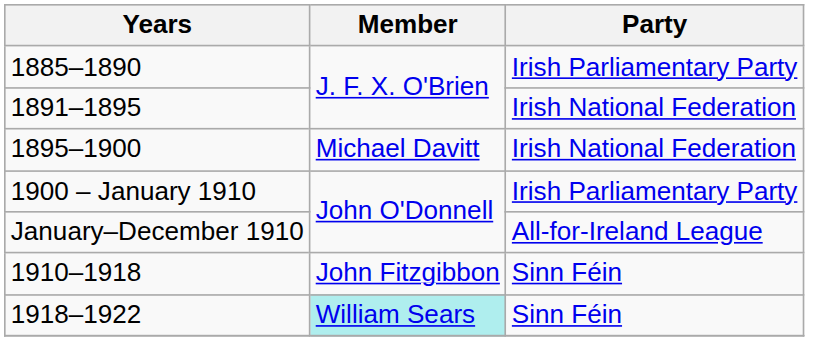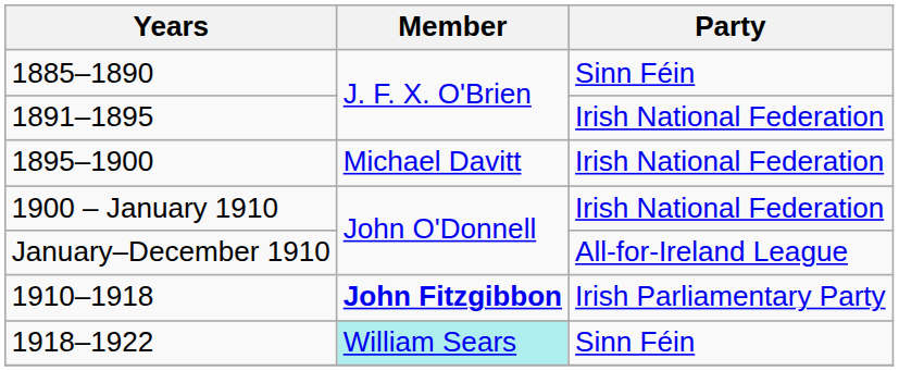 <table class="wikitable">
 <tr>
 <th>Years</th>
 <th>Member</th>
 <th>Party</th>
 </tr>
 <tr>
 <td>1885–1890</td>
 <td rowspan=2><a href='#'>J. F. X. O'Brien</a></td>
-<td><a href='#'>Irish Parliamentary Party</a></td>
+<td><a href='#'>Sinn Féin</a></td>
 </tr>
 <tr>
 <td>1891–1895</td>
 <td><a href='#'>Irish National Federation</a></td>
 </tr>
 <tr>
 <td>1895–1900</td>
 <td><a href='#'>Michael Davitt</a></td>
 <td><a href='#'>Irish National Federation</a></td>
 </tr>
 <tr>
 <td>1900 – January 1910</td>
 <td rowspan=2><a href='#'>John O'Donnell</a></td>
-<td><a href='#'>Irish Parliamentary Party</a></td>
+<td><a href='#'>Irish National Federation</a></td>
 </tr>
 <tr>
 <td>January–December 1910</td>
 <td><a href='#'>All-for-Ireland League</a></td>
 </tr>
 <tr>
 <td>1910–1918</td>
-<td><a href='#'>John Fitzgibbon</a></td>
-<td><a href='#'>Sinn Féin</a></td>
+<td><strong><a href='#'>John Fitzgibbon</a></strong></td>
+<td><a href='#'>Irish Parliamentary Party</a></td>
 </tr>
 <tr>
 <td>1918–1922</td>
 <td style="background: paleturquoise;"><a href='#'>William Sears</a></td>
 <td><a href='#'>Sinn Féin</a></td>
 </tr>
 <tr>
 </tr>
 </table>
